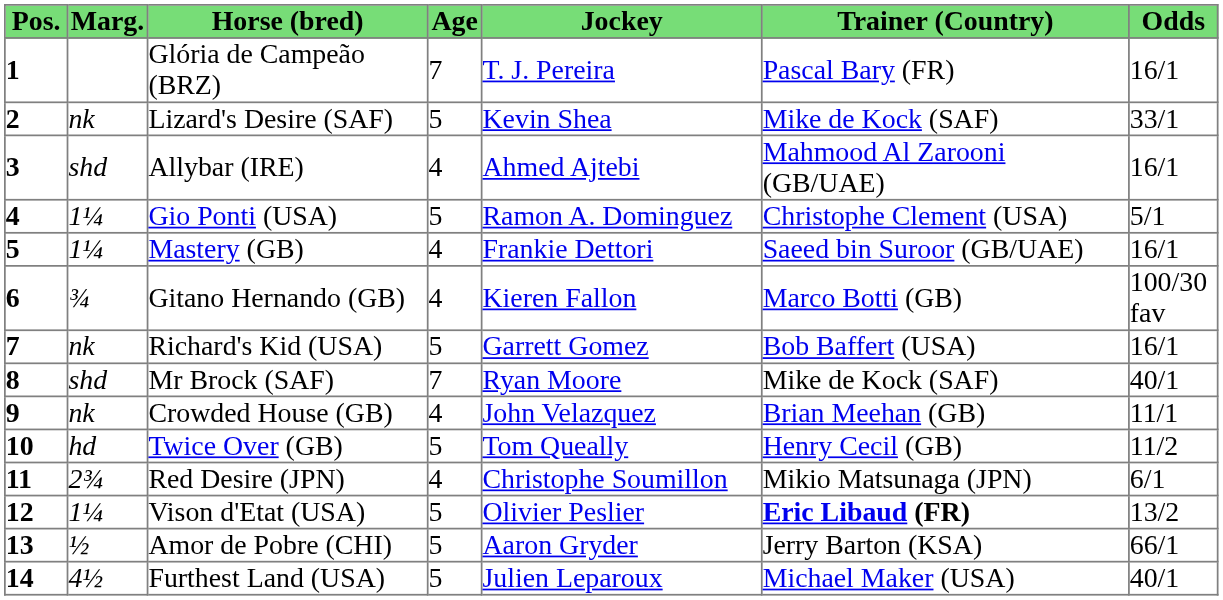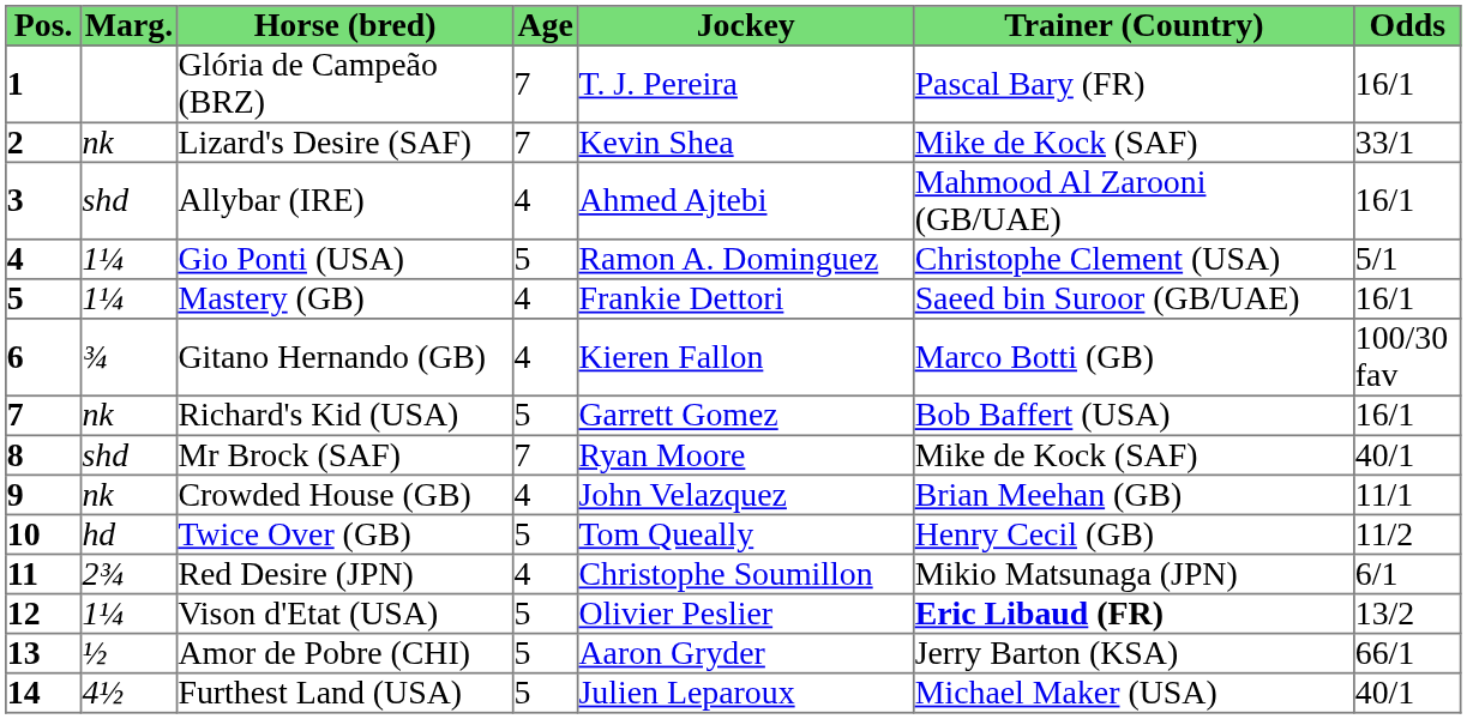 <table class = "sortable" | border="1" cellpadding="0" style="border-collapse: collapse;">
 <tr style="background:#7d7; text-align:center;">
 <th style="width:35px;"><strong>Pos.</strong></th>
 <th style="width:45px;"><strong>Marg.</strong></th>
 <th style="width:160px;"><strong>Horse (bred)</strong></th>
 <th style="width:30px;"><strong>Age</strong></th>
 <th style="width:160px;"><strong>Jockey</strong></th>
 <th style="width:210px;"><strong>Trainer (Country)</strong></th>
 <th style="width:50px;"><strong>Odds</strong></th>
 </tr>
 <tr>
 <td><strong>1</strong></td>
 <td></td>
 <td>Glória de Campeão (BRZ)</td>
 <td>7</td>
 <td><a href='#'>T. J. Pereira</a></td>
 <td><a href='#'>Pascal Bary</a> (FR)</td>
 <td>16/1</td>
 </tr>
 <tr>
 <td><strong>2</strong></td>
 <td><em>nk</em></td>
 <td>Lizard's Desire (SAF)</td>
-<td>5</td>
+<td>7</td>
 <td><a href='#'>Kevin Shea</a></td>
 <td><a href='#'>Mike de Kock</a> (SAF)</td>
 <td>33/1</td>
 </tr>
 <tr>
 <td><strong>3</strong></td>
 <td><em>shd</em></td>
 <td>Allybar (IRE)</td>
 <td>4</td>
 <td><a href='#'>Ahmed Ajtebi</a></td>
 <td><a href='#'>Mahmood Al Zarooni</a> (GB/UAE)</td>
 <td>16/1</td>
 </tr>
 <tr>
 <td><strong>4</strong></td>
 <td><em>1¼</em></td>
 <td><a href='#'>Gio Ponti</a> (USA)</td>
 <td>5</td>
 <td><a href='#'>Ramon A. Dominguez</a></td>
 <td><a href='#'>Christophe Clement</a> (USA)</td>
 <td>5/1</td>
 </tr>
 <tr>
 <td><strong>5</strong></td>
 <td><em>1¼</em></td>
 <td><a href='#'>Mastery</a> (GB)</td>
 <td>4</td>
 <td><a href='#'>Frankie Dettori</a></td>
 <td><a href='#'>Saeed bin Suroor</a> (GB/UAE)</td>
 <td>16/1</td>
 </tr>
 <tr>
 <td><strong>6</strong></td>
 <td><em>¾</em></td>
 <td>Gitano Hernando (GB)</td>
 <td>4</td>
 <td><a href='#'>Kieren Fallon</a></td>
 <td><a href='#'>Marco Botti</a> (GB)</td>
 <td>100/30 fav</td>
 </tr>
 <tr>
 <td><strong>7</strong></td>
 <td><em>nk</em></td>
 <td>Richard's Kid (USA)</td>
 <td>5</td>
 <td><a href='#'>Garrett Gomez</a></td>
 <td><a href='#'>Bob Baffert</a> (USA)</td>
 <td>16/1</td>
 </tr>
 <tr>
 <td><strong>8</strong></td>
 <td><em>shd</em></td>
 <td>Mr Brock (SAF)</td>
 <td>7</td>
 <td><a href='#'>Ryan Moore</a></td>
 <td>Mike de Kock (SAF)</td>
 <td>40/1</td>
 </tr>
 <tr>
 <td><strong>9</strong></td>
 <td><em>nk</em></td>
 <td>Crowded House (GB)</td>
 <td>4</td>
 <td><a href='#'>John Velazquez</a></td>
 <td><a href='#'>Brian Meehan</a> (GB)</td>
 <td>11/1</td>
 </tr>
 <tr>
 <td><strong>10</strong></td>
 <td><em>hd</em></td>
 <td><a href='#'>Twice Over</a> (GB)</td>
 <td>5</td>
 <td><a href='#'>Tom Queally</a></td>
 <td><a href='#'>Henry Cecil</a> (GB)</td>
 <td>11/2</td>
 </tr>
 <tr>
 <td><strong>11</strong></td>
 <td><em>2¾</em></td>
 <td>Red Desire (JPN)</td>
 <td>4</td>
 <td><a href='#'>Christophe Soumillon</a></td>
 <td>Mikio Matsunaga (JPN)</td>
 <td>6/1</td>
 </tr>
 <tr>
 <td><strong>12</strong></td>
 <td><em>1¼</em></td>
 <td>Vison d'Etat (USA)</td>
 <td>5</td>
 <td><a href='#'>Olivier Peslier</a></td>
 <td><strong><a href='#'>Eric Libaud</a> (FR)</strong></td>
 <td>13/2</td>
 </tr>
 <tr>
 <td><strong>13</strong></td>
 <td><em>½</em></td>
 <td>Amor de Pobre (CHI)</td>
 <td>5</td>
 <td><a href='#'>Aaron Gryder</a></td>
 <td>Jerry Barton (KSA)</td>
 <td>66/1</td>
 </tr>
 <tr>
 <td><strong>14</strong></td>
 <td><em>4½</em></td>
 <td>Furthest Land (USA)</td>
 <td>5</td>
 <td><a href='#'>Julien Leparoux</a></td>
 <td><a href='#'>Michael Maker</a> (USA)</td>
 <td>40/1</td>
 </tr>
 </table>
